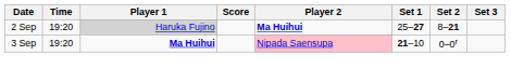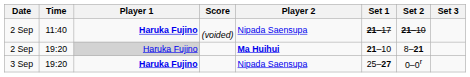 <table class="wikitable" style="font-size:90%; text-align:center">
 <tr>
 <th width="50">Date</th>
 <th width="50">Time</th>
 <th width="200">Player 1</th>
 <th width="50">Score</th>
 <th width="200">Player 2</th>
 <th width="50">Set 1</th>
 <th width="50">Set 2</th>
 <th width="50">Set 3</th>
 </tr>
 <tr>
 <td>2 Sep</td>
+<td>11:40</td>
+<td align="right"><strong><a href='#'>Haruka Fujino</a> </strong></td>
+<td><s> </s><br><em>(voided)</em></td>
+<td align="left"> <a href='#'>Nipada Saensupa</a></td>
+<td><s><strong>21</strong>–17</s></td>
+<td><s><strong>21</strong>–10</s></td>
+<td></td>
+</tr>
+<tr>
+<td>2 Sep</td>
 <td>19:20</td>
 <td align="right" style="background: lightgrey;"><a href='#'>Haruka Fujino</a> </td>
 <td> </td>
 <td align="left"><strong> <a href='#'>Ma Huihui</a></strong></td>
-<td>25–<strong>27</strong></td>
+<td><strong>21</strong>–10</td>
 <td>8–<strong>21</strong></td>
 <td></td>
 </tr>
 <tr>
 <td>3 Sep</td>
 <td>19:20</td>
-<td align="right"><strong><a href='#'>Ma Huihui</a> </strong></td>
+<td align="right"><strong><a href='#'>Haruka Fujino</a> </strong></td>
 <td> </td>
-<td align="left" style="background: pink;"> <a href='#'>Nipada Saensupa</a></td>
-<td><strong>21</strong>–10</td>
+<td align="left"> <a href='#'>Nipada Saensupa</a></td>
+<td>25–<strong>27</strong></td>
 <td>0–0<sup>r</sup></td>
 <td></td>
 </tr>
 </table>
